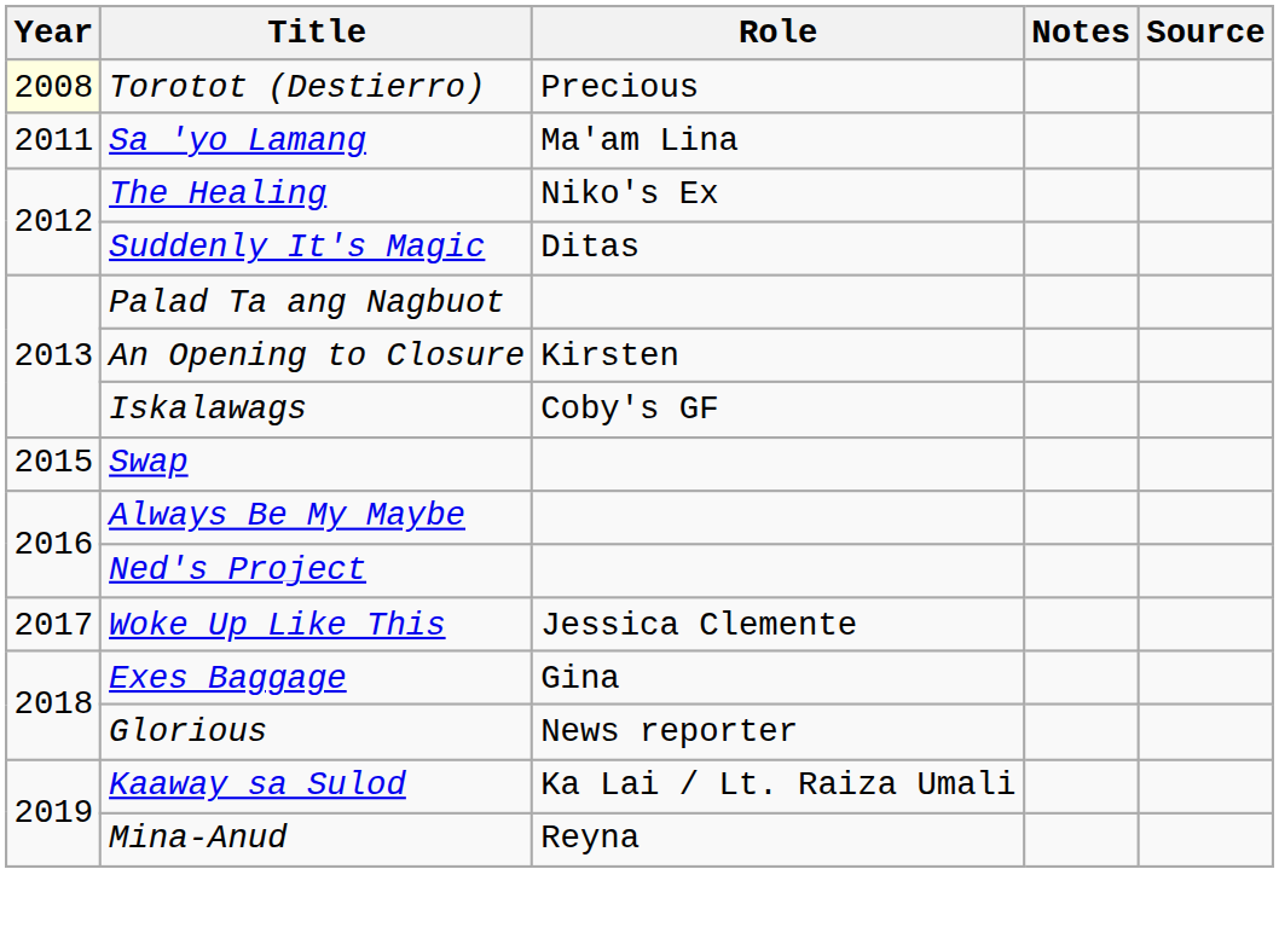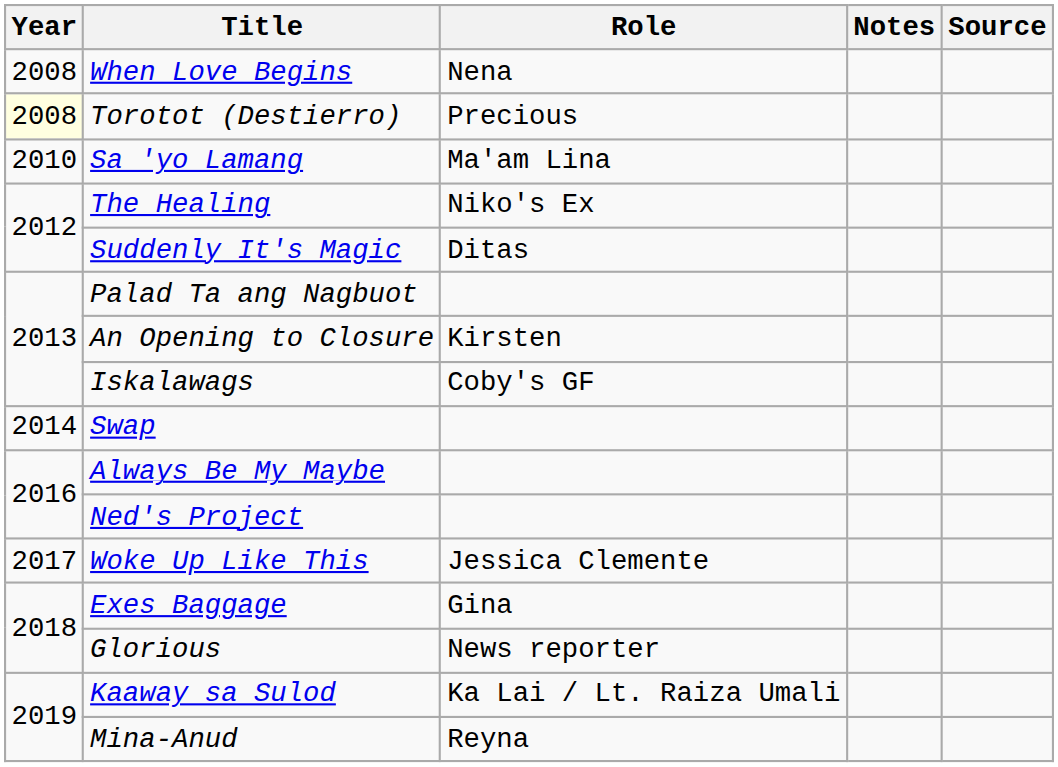 <table class="wikitable sortable" >
 <tr>
 <th>Year</th>
 <th>Title</th>
 <th>Role</th>
 <th class="unsortable">Notes </th>
 <th class="unsortable">Source </th>
 </tr>
 <tr>
+<td>2008</td>
+<td><em><a href='#'>When Love Begins</a></em></td>
+<td>Nena</td>
+<td></td>
+<td></td>
+</tr>
+<tr>
 <td style="background: lightyellow;">2008</td>
 <td><em>Torotot (Destierro)</em></td>
 <td>Precious</td>
 <td></td>
 <td></td>
 </tr>
 <tr>
-<td>2011</td>
+<td>2010</td>
 <td><em><a href='#'>Sa 'yo Lamang</a></em></td>
 <td>Ma'am Lina</td>
 <td></td>
 <td></td>
 </tr>
 <tr>
 <td rowspan="2">2012</td>
 <td><em><a href='#'>The Healing</a></em></td>
 <td>Niko's Ex</td>
 <td></td>
 <td></td>
 </tr>
 <tr>
 <td><em><a href='#'>Suddenly It's Magic</a></em></td>
 <td>Ditas</td>
 <td></td>
 <td></td>
 </tr>
 <tr>
 <td rowspan="3">2013</td>
 <td><em>Palad Ta ang Nagbuot</em></td>
 <td></td>
 <td></td>
 <td></td>
 </tr>
 <tr>
 <td><em>An Opening to Closure</em></td>
 <td>Kirsten</td>
 <td></td>
 <td></td>
 </tr>
 <tr>
 <td><em>Iskalawags</em></td>
 <td>Coby's GF</td>
 <td></td>
 <td></td>
 </tr>
 <tr>
-<td>2015</td>
+<td>2014</td>
 <td><em><a href='#'>Swap</a></em></td>
 <td></td>
 <td></td>
 <td></td>
 </tr>
 <tr>
 <td rowspan="2">2016</td>
 <td><em><a href='#'>Always Be My Maybe</a></em></td>
 <td></td>
 <td></td>
 <td></td>
 </tr>
 <tr>
 <td><em><a href='#'>Ned's Project</a></em></td>
 <td></td>
 <td></td>
 <td></td>
 </tr>
 <tr>
 <td>2017</td>
 <td><em><a href='#'>Woke Up Like This</a></em></td>
 <td>Jessica Clemente</td>
 <td></td>
 <td></td>
 </tr>
 <tr>
 <td rowspan="2">2018</td>
 <td><em><a href='#'>Exes Baggage</a></em></td>
 <td>Gina</td>
 <td></td>
 <td></td>
 </tr>
 <tr>
 <td><em>Glorious</em></td>
 <td>News reporter</td>
 <td></td>
 <td></td>
 </tr>
 <tr>
 <td rowspan="2">2019</td>
 <td><em><a href='#'>Kaaway sa Sulod</a></em></td>
 <td>Ka Lai / Lt. Raiza Umali</td>
 <td></td>
 <td></td>
 </tr>
 <tr>
 <td><em>Mina-Anud</em></td>
 <td>Reyna</td>
 <td></td>
 <td></td>
 </tr>
 </table>
